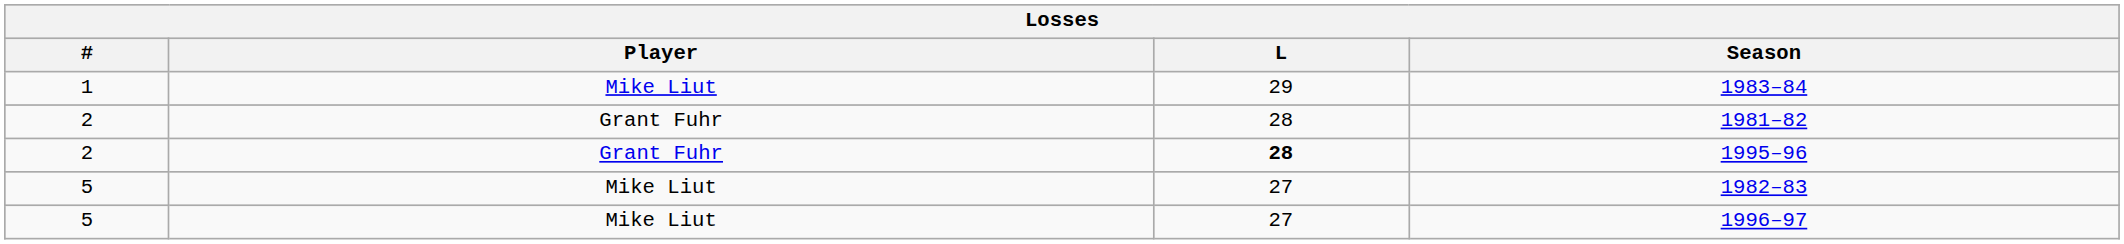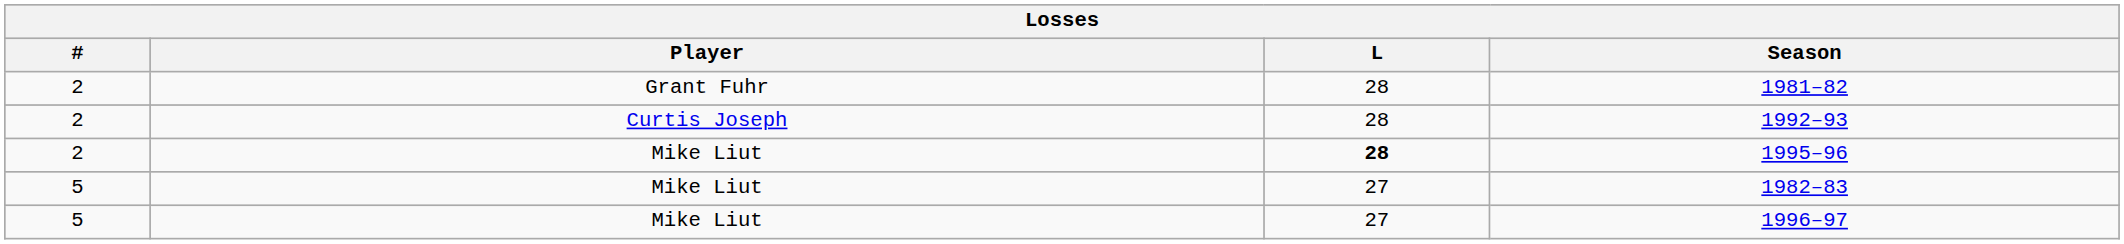 <table class="wikitable" style="text-align: center; font-size: 95%" width="80%">
 <tr>
 <th colspan="4">Losses</th>
 </tr>
 <tr>
 <th>#</th>
 <th>Player</th>
 <th>L</th>
 <th>Season</th>
 </tr>
 <tr>
-<td>1</td>
-<td><a href='#'>Mike Liut</a></td>
-<td>29</td>
-<td><a href='#'>1983–84</a></td>
-</tr>
-<tr>
 <td>2</td>
 <td>Grant Fuhr</td>
 <td>28</td>
 <td><a href='#'>1981–82</a></td>
 </tr>
 <tr>
 <td>2</td>
-<td><a href='#'>Grant Fuhr</a></td>
+<td><a href='#'>Curtis Joseph</a></td>
+<td>28</td>
+<td><a href='#'>1992–93</a></td>
+</tr>
+<tr>
+<td>2</td>
+<td>Mike Liut</td>
 <td><strong>28</strong></td>
 <td><a href='#'>1995–96</a></td>
 </tr>
 <tr>
 <td>5</td>
 <td>Mike Liut</td>
 <td>27</td>
 <td><a href='#'>1982–83</a></td>
 </tr>
 <tr>
 <td>5</td>
 <td>Mike Liut</td>
 <td>27</td>
 <td><a href='#'>1996–97</a></td>
 </tr>
 </table>
